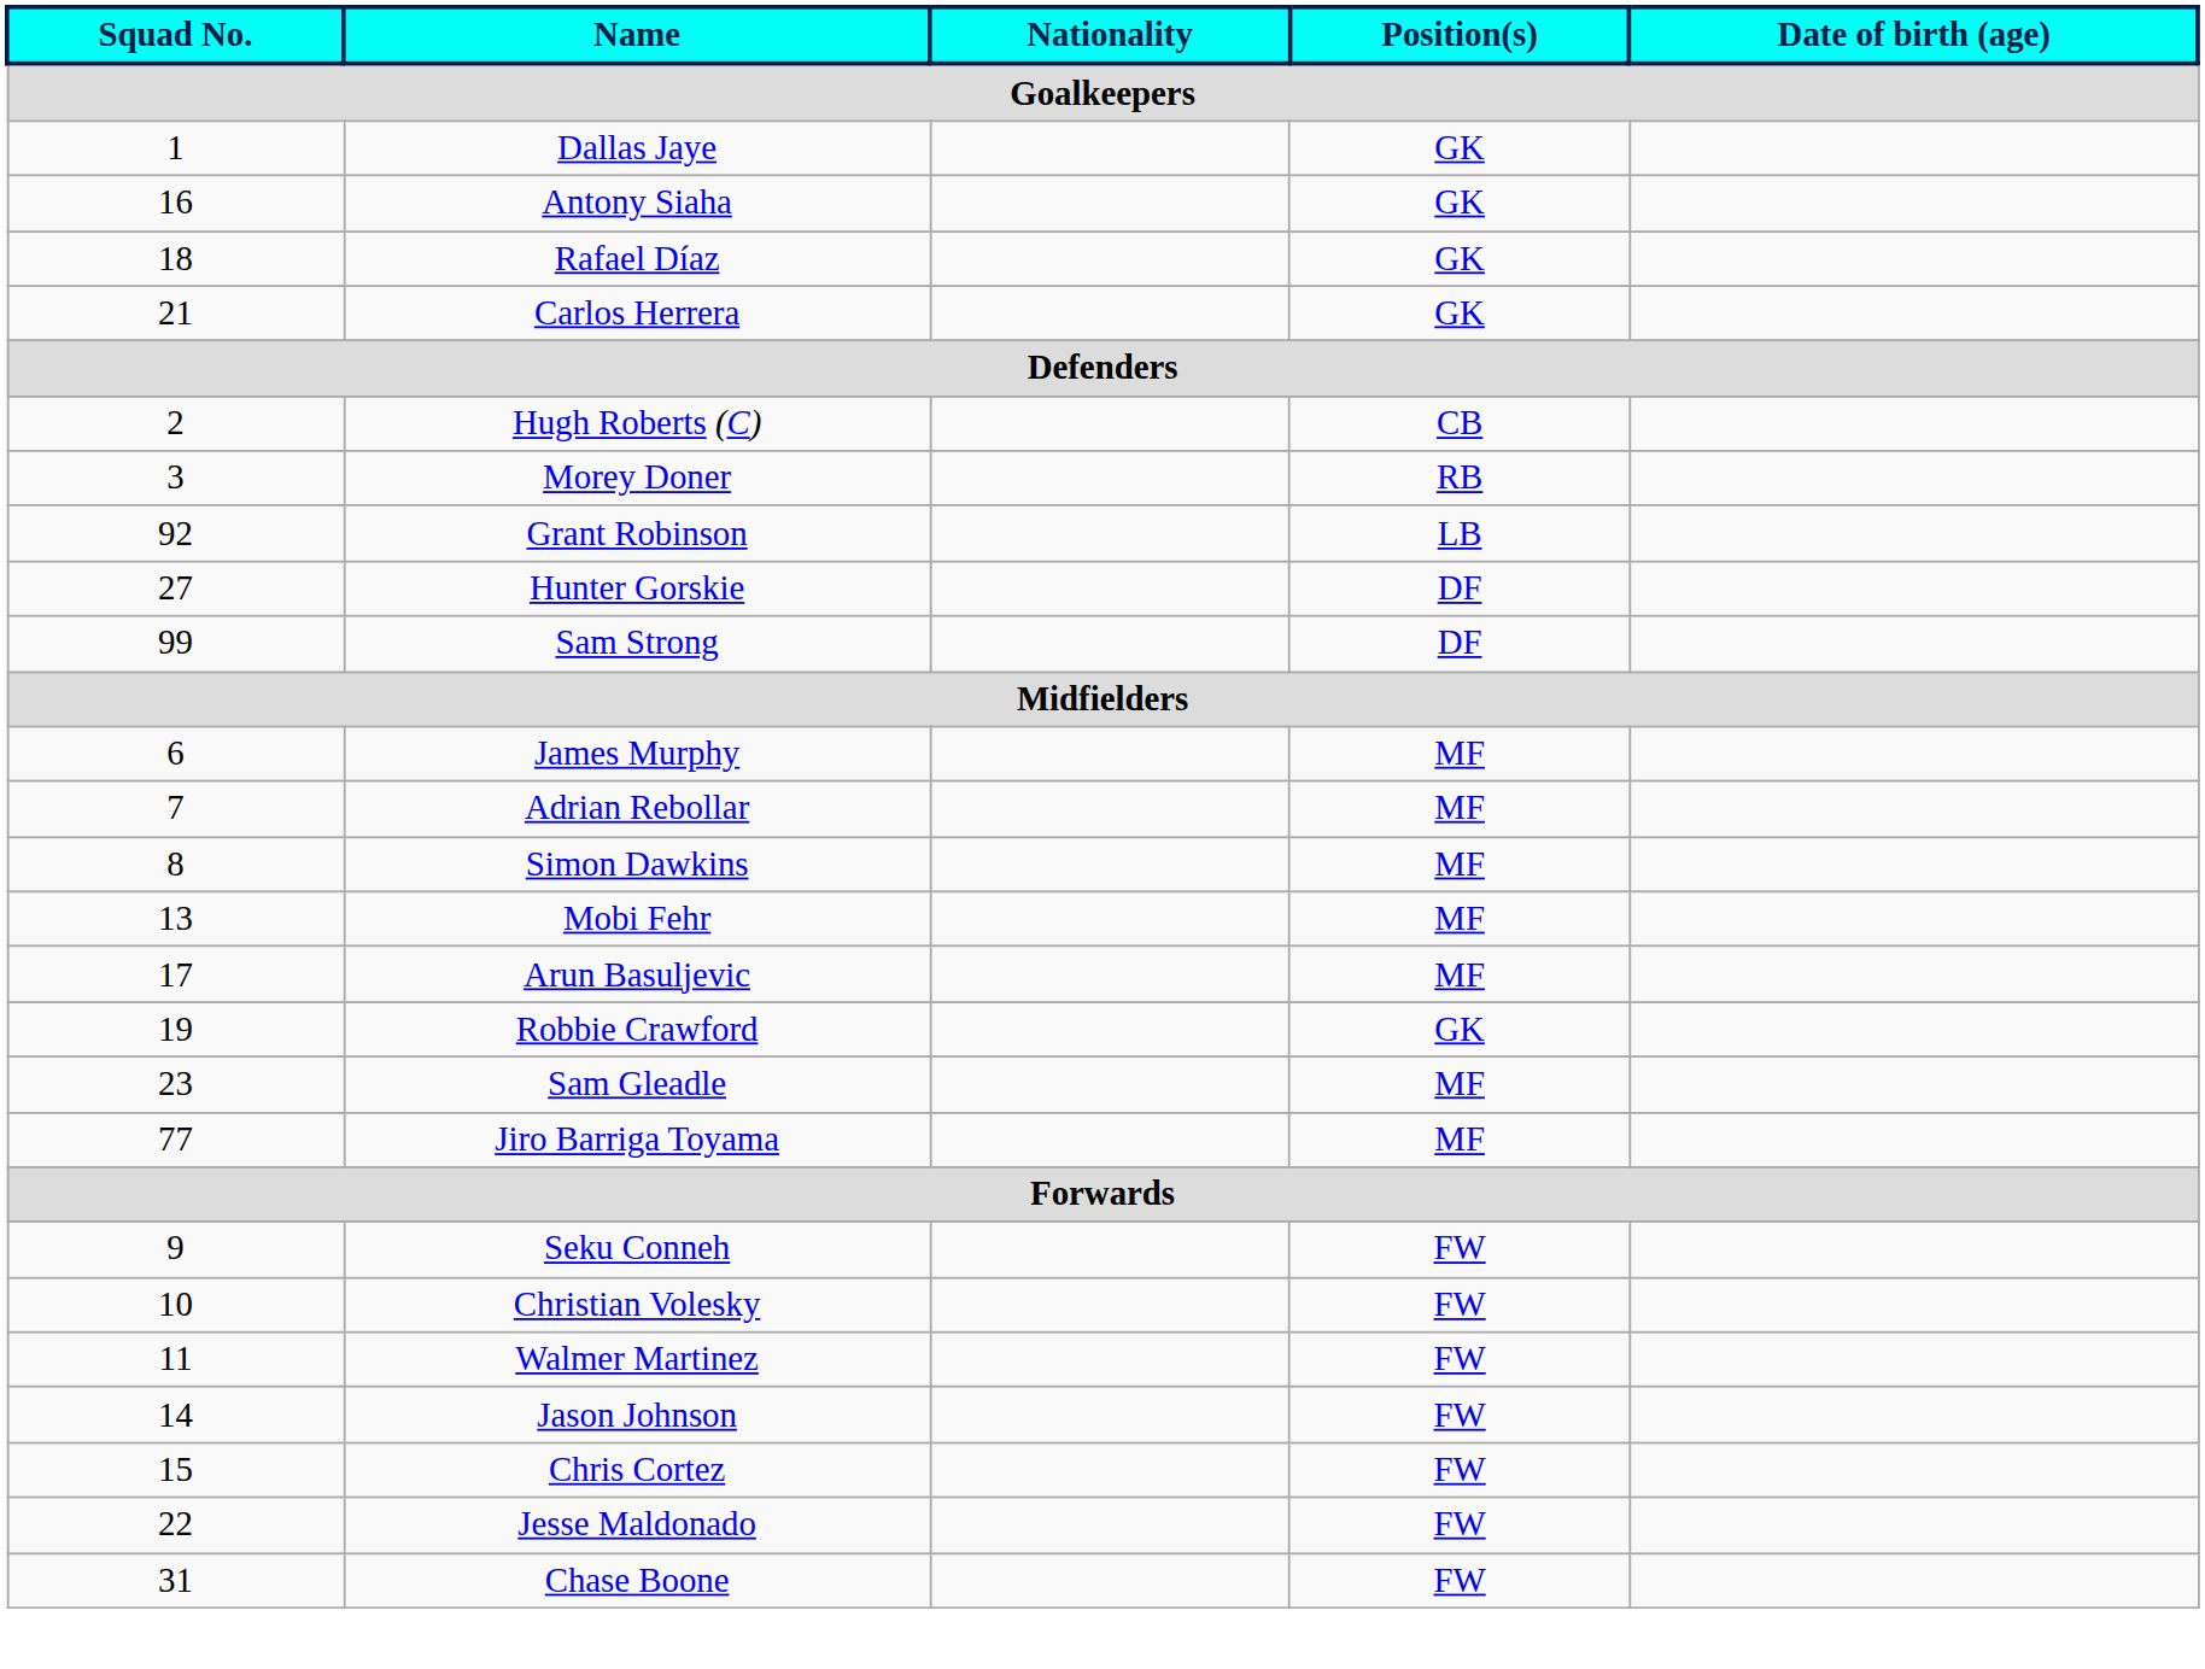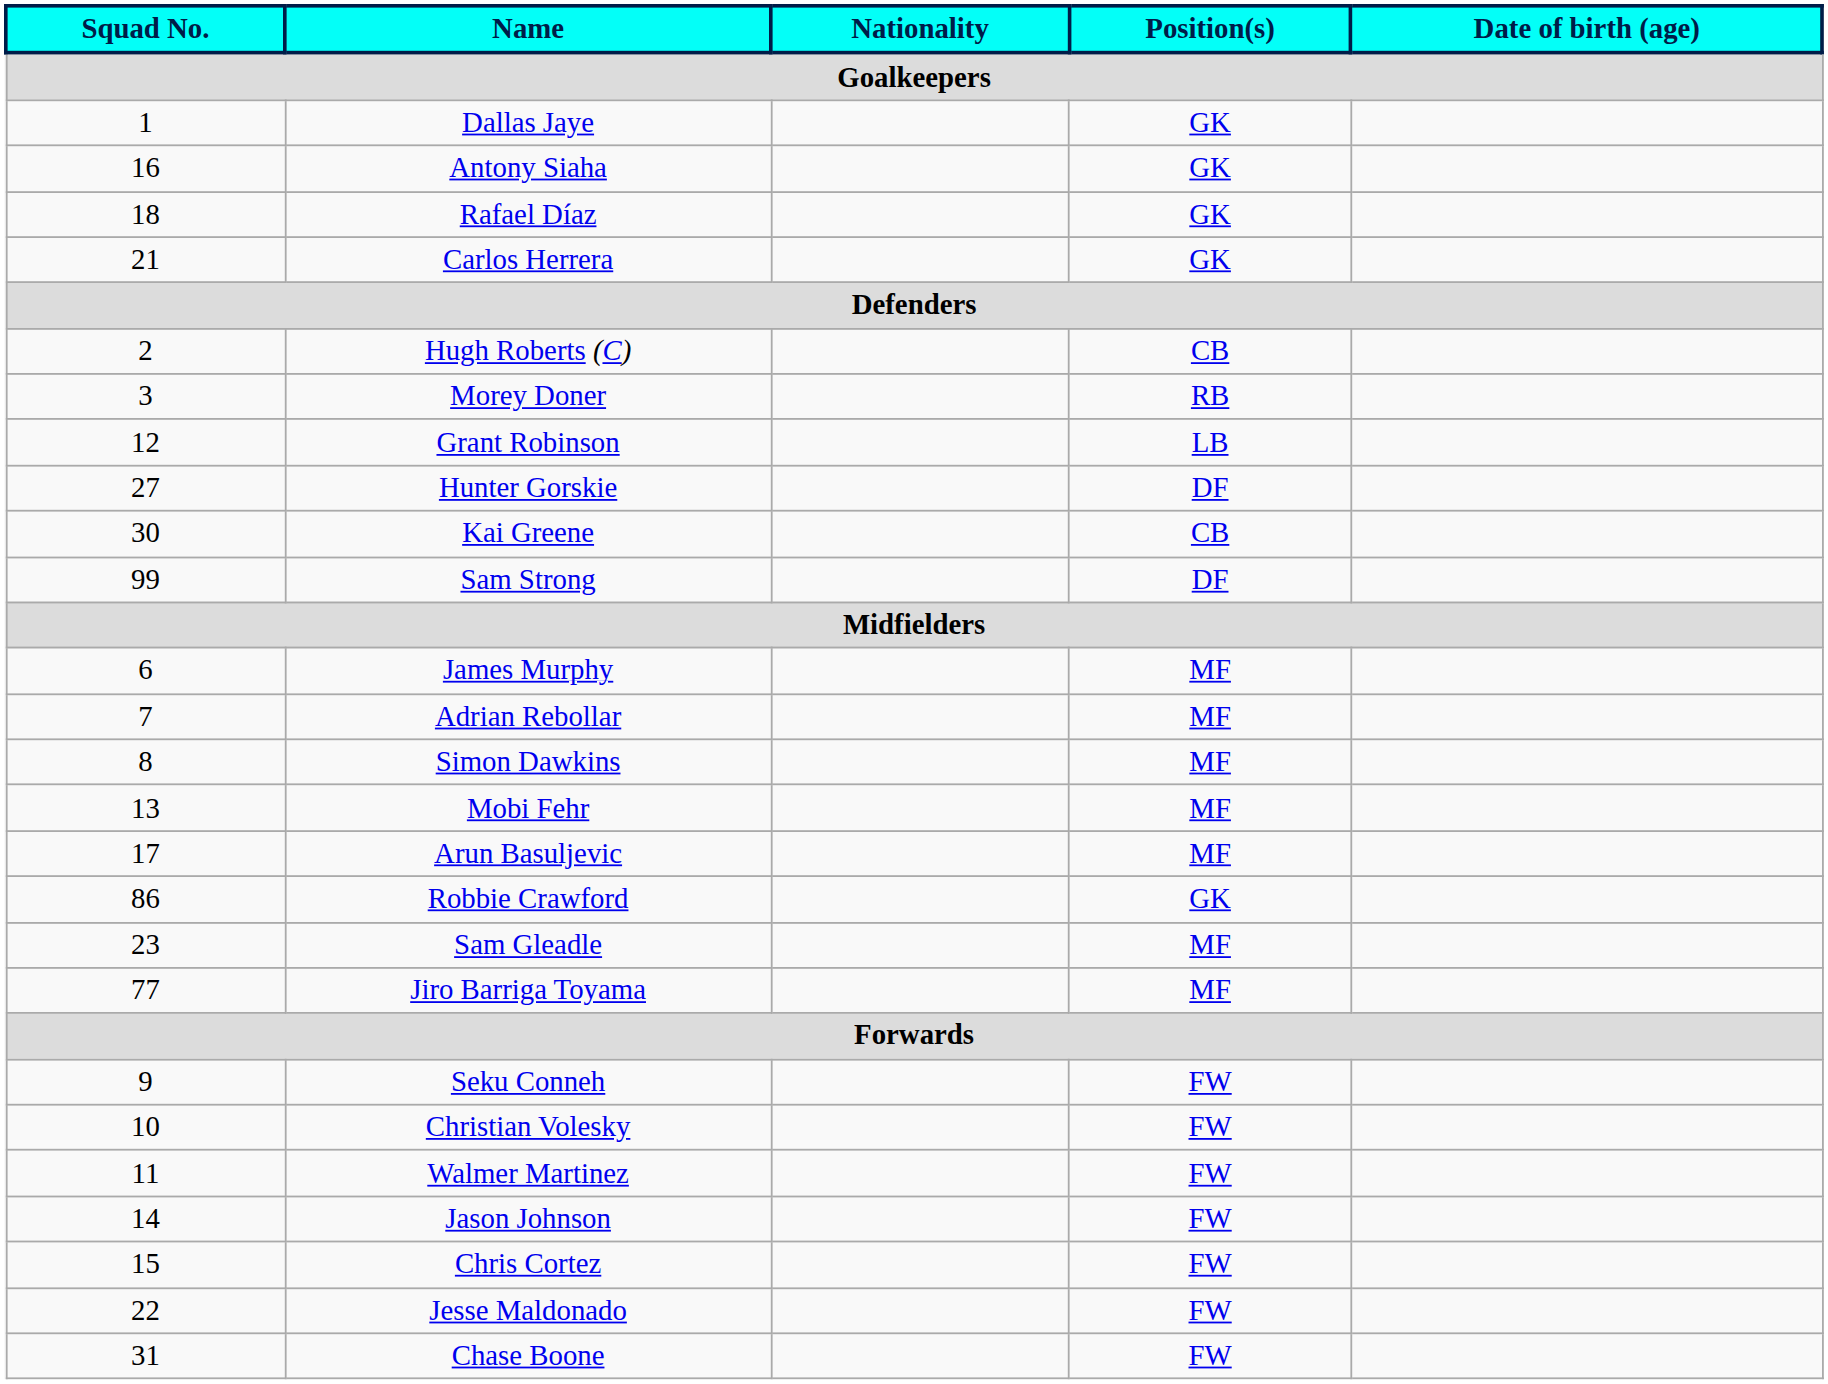 <table class="wikitable" style="text-align:center;width:80%">
 <tr>
 <th style="background:#03fff8; color:#001c48; border:2px solid #001c48;">Squad No.</th>
 <th style="background:#03fff8; color:#001c48; border:2px solid #001c48;">Name</th>
 <th style="background:#03fff8; color:#001c48; border:2px solid #001c48;">Nationality</th>
 <th style="background:#03fff8; color:#001c48; border:2px solid #001c48;">Position(s)</th>
 <th style="background:#03fff8; color:#001c48; border:2px solid #001c48;">Date of birth (age)</th>
 </tr>
 <tr>
 <th colspan="5" style="background:#dcdcdc; text-align:center;">Goalkeepers</th>
 </tr>
 <tr>
 <td>1</td>
 <td><a href='#'>Dallas Jaye</a></td>
 <td></td>
 <td><a href='#'>GK</a></td>
 <td></td>
 </tr>
 <tr>
 <td>16</td>
 <td><a href='#'>Antony Siaha</a></td>
 <td></td>
 <td><a href='#'>GK</a></td>
 <td></td>
 </tr>
 <tr>
 <td>18</td>
 <td><a href='#'>Rafael Díaz</a></td>
 <td></td>
 <td><a href='#'>GK</a></td>
 <td></td>
 </tr>
 <tr>
 <td>21</td>
 <td><a href='#'>Carlos Herrera</a></td>
 <td></td>
 <td><a href='#'>GK</a></td>
 <td></td>
 </tr>
 <tr>
 <th colspan="5" style="background:#dcdcdc; text-align:center;">Defenders</th>
 </tr>
 <tr>
 <td>2</td>
 <td><a href='#'>Hugh Roberts</a> <em>(<a href='#'>C</a>)</em></td>
 <td></td>
 <td><a href='#'>CB</a></td>
 <td></td>
 </tr>
 <tr>
 <td>3</td>
 <td><a href='#'>Morey Doner</a></td>
 <td></td>
 <td><a href='#'>RB</a></td>
 <td></td>
 </tr>
 <tr>
-<td>92</td>
+<td>12</td>
 <td><a href='#'>Grant Robinson</a></td>
 <td></td>
 <td><a href='#'>LB</a></td>
 <td></td>
 </tr>
 <tr>
 <td>27</td>
 <td><a href='#'>Hunter Gorskie</a></td>
 <td></td>
 <td><a href='#'>DF</a></td>
+<td></td>
+</tr>
+<tr>
+<td>30</td>
+<td><a href='#'>Kai Greene</a></td>
+<td></td>
+<td><a href='#'>CB</a></td>
 <td></td>
 </tr>
 <tr>
 <td>99</td>
 <td><a href='#'>Sam Strong</a></td>
 <td></td>
 <td><a href='#'>DF</a></td>
 <td></td>
 </tr>
 <tr>
 <th colspan="5" style="background:#dcdcdc; text-align:center;">Midfielders</th>
 </tr>
 <tr>
 <td>6</td>
 <td><a href='#'>James Murphy</a></td>
 <td></td>
 <td><a href='#'>MF</a></td>
 <td></td>
 </tr>
 <tr>
 <td>7</td>
 <td><a href='#'>Adrian Rebollar</a></td>
 <td></td>
 <td><a href='#'>MF</a></td>
 <td></td>
 </tr>
 <tr>
 <td>8</td>
 <td><a href='#'>Simon Dawkins</a></td>
 <td></td>
 <td><a href='#'>MF</a></td>
 <td></td>
 </tr>
 <tr>
 <td>13</td>
 <td><a href='#'>Mobi Fehr</a></td>
 <td></td>
 <td><a href='#'>MF</a></td>
 <td></td>
 </tr>
 <tr>
 <td>17</td>
 <td><a href='#'>Arun Basuljevic</a></td>
 <td></td>
 <td><a href='#'>MF</a></td>
 <td></td>
 </tr>
 <tr>
-<td>19</td>
+<td>86</td>
 <td><a href='#'>Robbie Crawford</a></td>
 <td></td>
 <td><a href='#'>GK</a></td>
 <td></td>
 </tr>
 <tr>
 <td>23</td>
 <td><a href='#'>Sam Gleadle</a></td>
 <td></td>
 <td><a href='#'>MF</a></td>
 <td></td>
 </tr>
 <tr>
 <td>77</td>
 <td><a href='#'>Jiro Barriga Toyama</a></td>
 <td></td>
 <td><a href='#'>MF</a></td>
 <td></td>
 </tr>
 <tr>
 <th colspan="5" style="background:#dcdcdc; text-align:center;">Forwards</th>
 </tr>
 <tr>
 <td>9</td>
 <td><a href='#'>Seku Conneh</a></td>
 <td></td>
 <td><a href='#'>FW</a></td>
 <td></td>
 </tr>
 <tr>
 <td>10</td>
 <td><a href='#'>Christian Volesky</a></td>
 <td></td>
 <td><a href='#'>FW</a></td>
 <td></td>
 </tr>
 <tr>
 <td>11</td>
 <td><a href='#'>Walmer Martinez</a></td>
 <td></td>
 <td><a href='#'>FW</a></td>
 <td></td>
 </tr>
 <tr>
 <td>14</td>
 <td><a href='#'>Jason Johnson</a></td>
 <td></td>
 <td><a href='#'>FW</a></td>
 <td></td>
 </tr>
 <tr>
 <td>15</td>
 <td><a href='#'>Chris Cortez</a></td>
 <td></td>
 <td><a href='#'>FW</a></td>
 <td></td>
 </tr>
 <tr>
 <td>22</td>
 <td><a href='#'>Jesse Maldonado</a></td>
 <td></td>
 <td><a href='#'>FW</a></td>
 <td></td>
 </tr>
 <tr>
 <td>31</td>
 <td><a href='#'>Chase Boone</a></td>
 <td></td>
 <td><a href='#'>FW</a></td>
 <td></td>
 </tr>
 </table>
